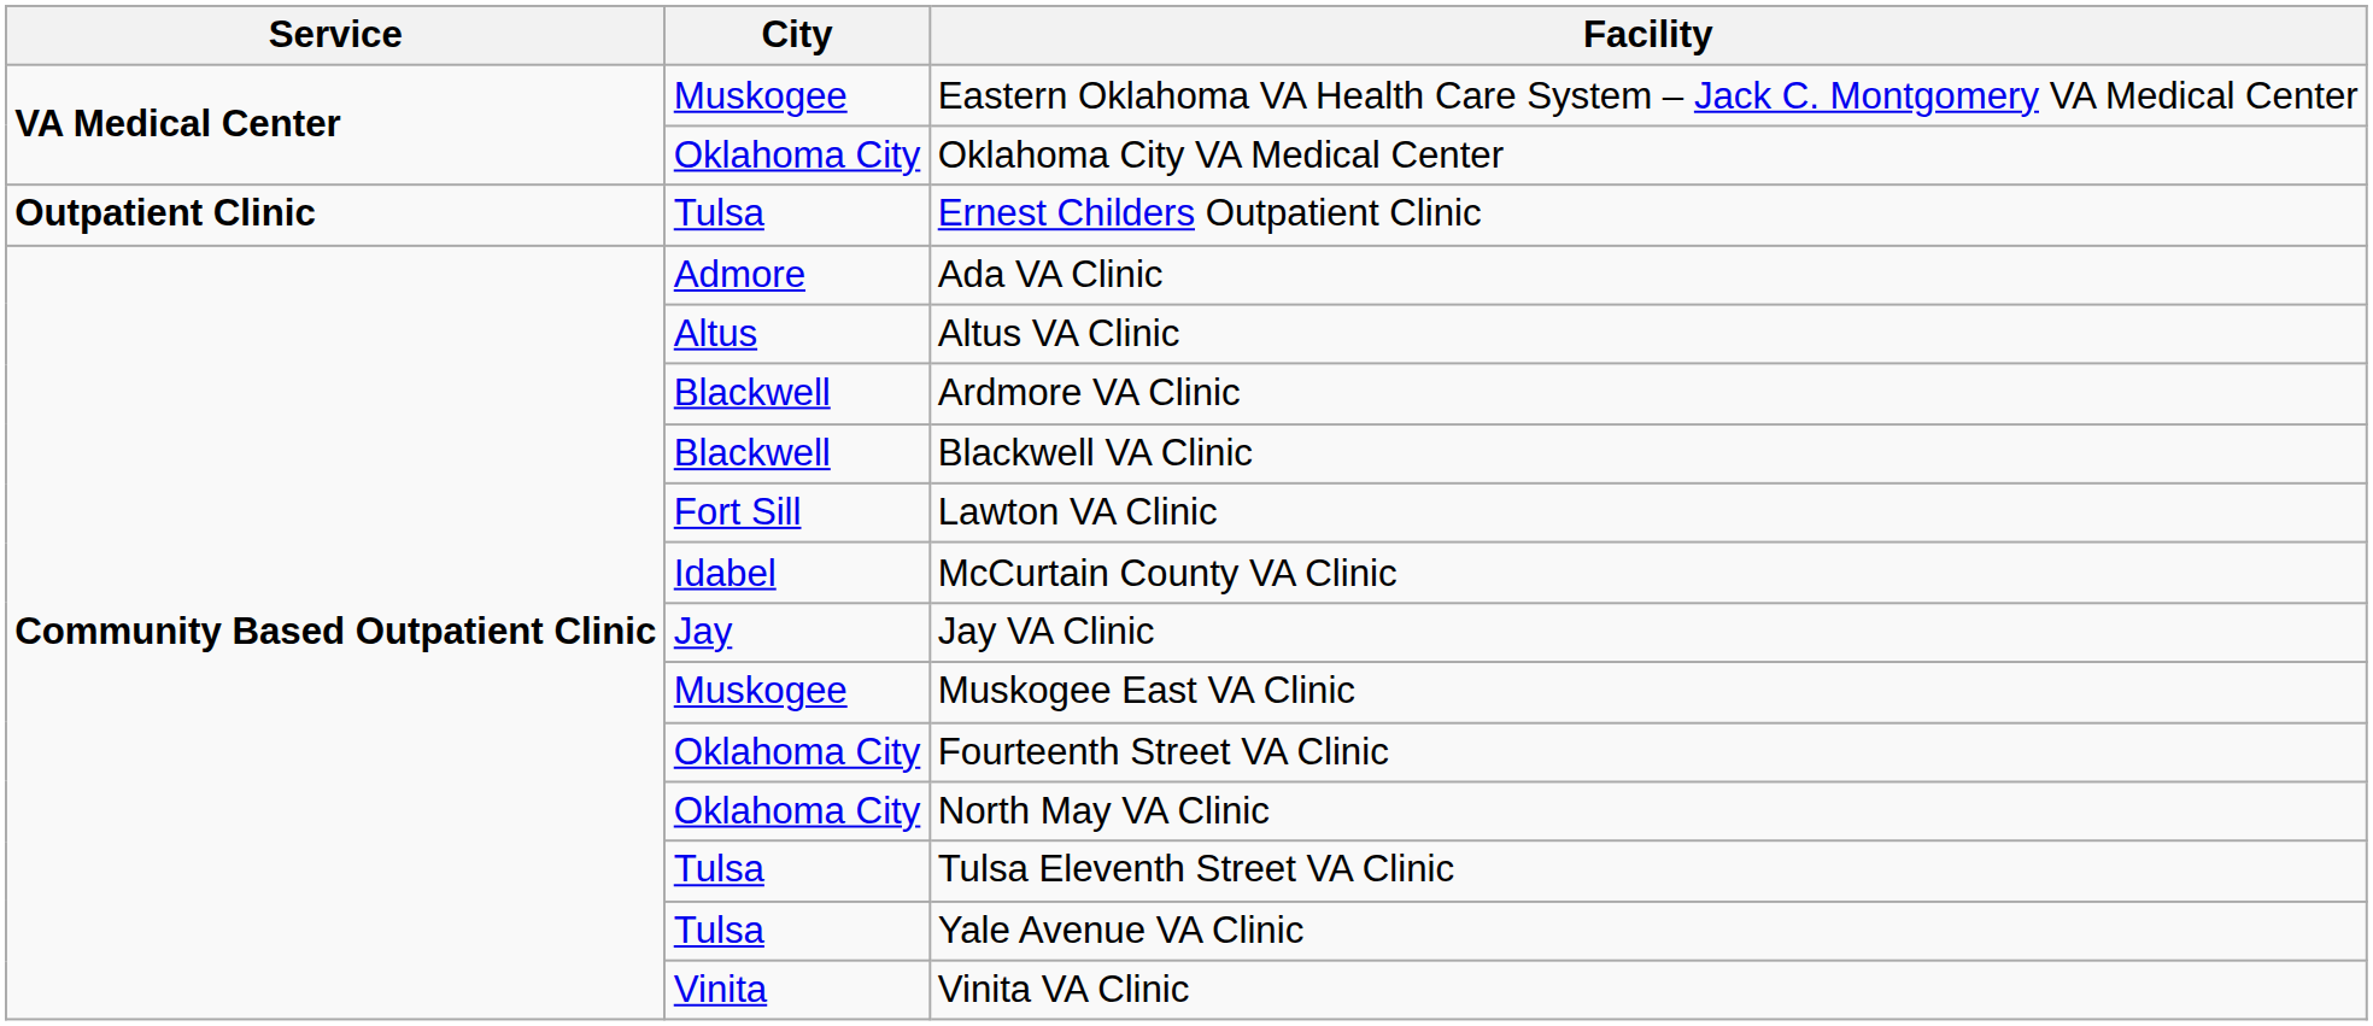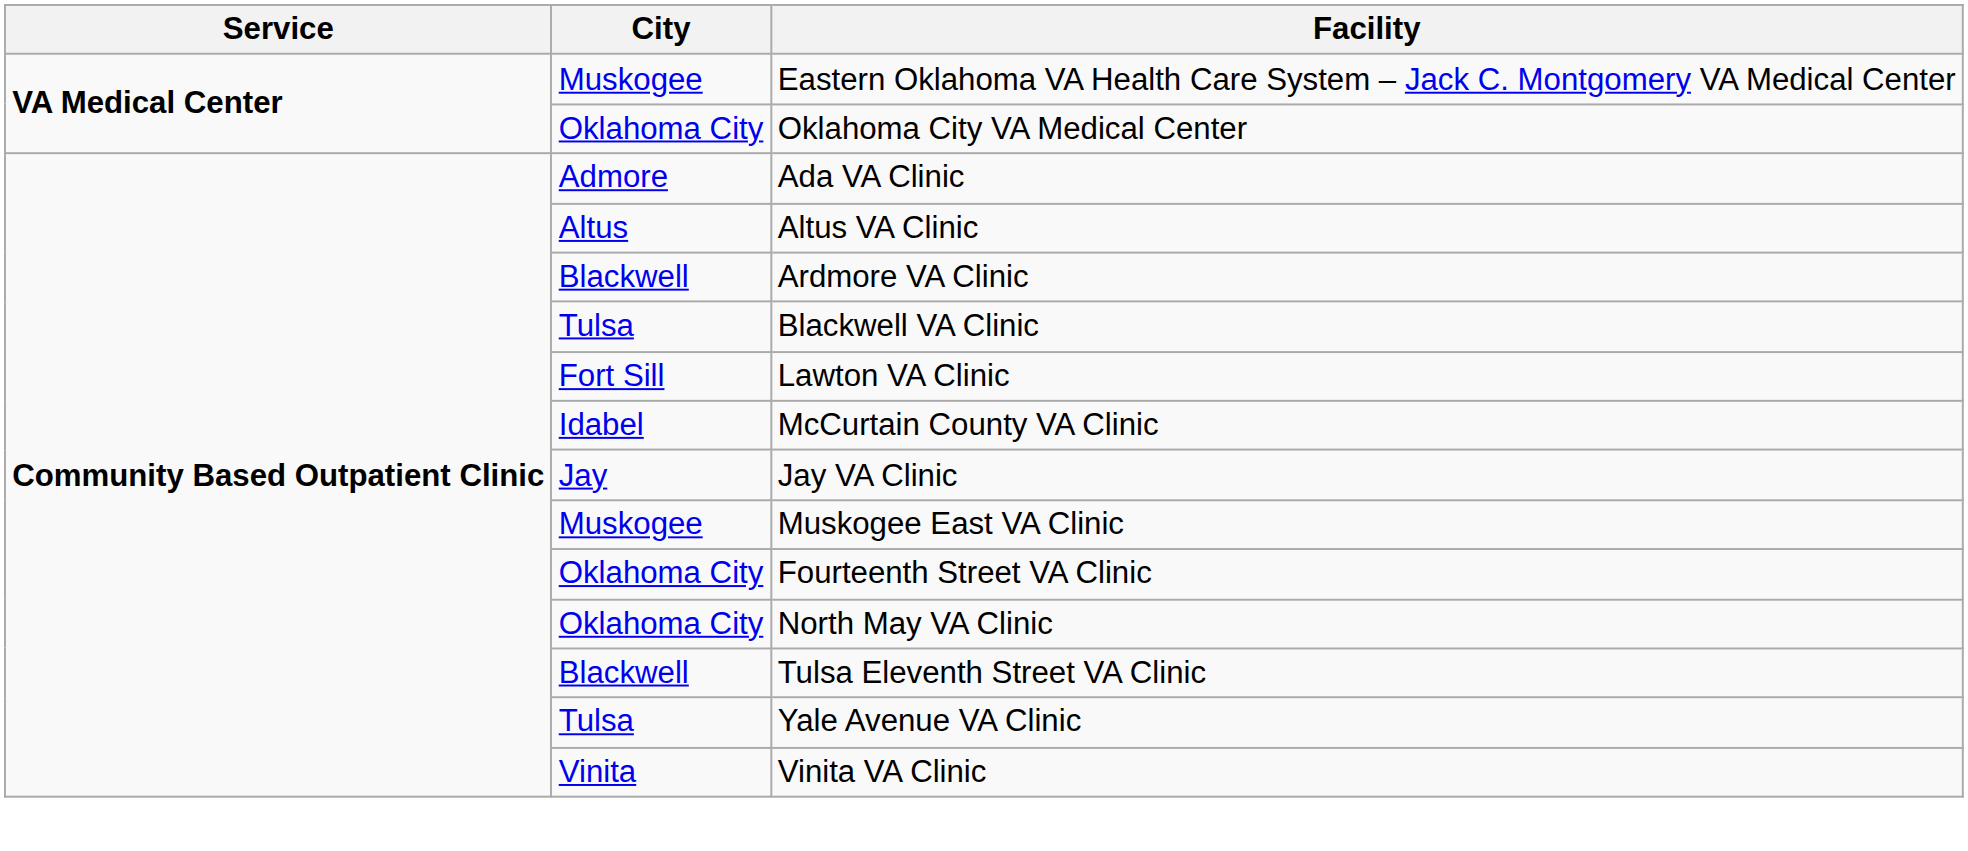 <table class="wikitable">
 <tr>
 <th>Service</th>
 <th>City</th>
 <th>Facility</th>
 </tr>
 <tr>
 <td rowspan=2><strong>VA Medical Center</strong></td>
 <td><a href='#'>Muskogee</a></td>
 <td>Eastern Oklahoma VA Health Care System – <a href='#'>Jack C. Montgomery</a> VA Medical Center</td>
 </tr>
 <tr>
 <td><a href='#'>Oklahoma City</a></td>
 <td>Oklahoma City VA Medical Center</td>
 </tr>
 <tr>
-<td rowspan=1><strong>Outpatient Clinic</strong></td>
-<td><a href='#'>Tulsa</a></td>
-<td><a href='#'>Ernest Childers</a> Outpatient Clinic</td>
-</tr>
-<tr>
 <td rowspan=13><strong>Community Based Outpatient Clinic</strong></td>
 <td><a href='#'>Admore</a></td>
 <td>Ada VA Clinic</td>
 </tr>
 <tr>
 <td><a href='#'>Altus</a></td>
 <td>Altus VA Clinic</td>
 </tr>
 <tr>
 <td><a href='#'>Blackwell</a></td>
 <td>Ardmore VA Clinic</td>
 </tr>
 <tr>
-<td><a href='#'>Blackwell</a></td>
+<td><a href='#'>Tulsa</a></td>
 <td>Blackwell VA Clinic</td>
 </tr>
 <tr>
 <td><a href='#'>Fort Sill</a></td>
 <td>Lawton VA Clinic</td>
 </tr>
 <tr>
 <td><a href='#'>Idabel</a></td>
 <td>McCurtain County VA Clinic</td>
 </tr>
 <tr>
 <td><a href='#'>Jay</a></td>
 <td>Jay VA Clinic</td>
 </tr>
 <tr>
 <td><a href='#'>Muskogee</a></td>
 <td>Muskogee East VA Clinic</td>
 </tr>
 <tr>
 <td><a href='#'>Oklahoma City</a></td>
 <td>Fourteenth Street VA Clinic</td>
 </tr>
 <tr>
 <td><a href='#'>Oklahoma City</a></td>
 <td>North May VA Clinic</td>
 </tr>
 <tr>
-<td><a href='#'>Tulsa</a></td>
+<td><a href='#'>Blackwell</a></td>
 <td>Tulsa Eleventh Street VA Clinic</td>
 </tr>
 <tr>
 <td><a href='#'>Tulsa</a></td>
 <td>Yale Avenue VA Clinic</td>
 </tr>
 <tr>
 <td><a href='#'>Vinita</a></td>
 <td>Vinita VA Clinic</td>
 </tr>
 </table>
